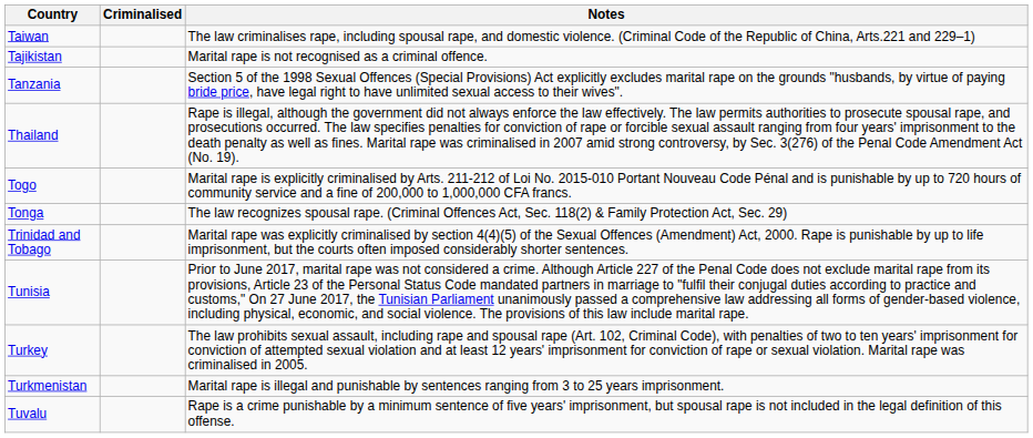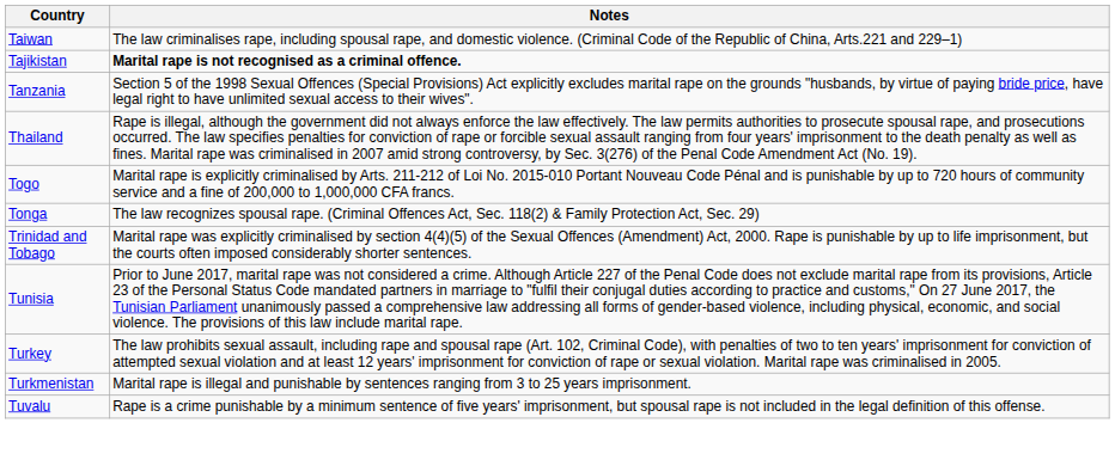 <table class="sortable wikitable">
 <tr>
 <th>Country</th>
-<th>Criminalised</th>
 <th ! class="unsortable">Notes</th>
 </tr>
 <tr>
 <td><a href='#'>Taiwan</a></td>
-<td></td>
 <td>The law criminalises rape, including spousal rape, and domestic violence. (Criminal Code of the Republic of China, Arts.221 and 229–1)</td>
 </tr>
 <tr>
 <td><a href='#'>Tajikistan</a></td>
-<td></td>
-<td>Marital rape is not recognised as a criminal offence.</td>
+<td><strong>Marital rape is not recognised as a criminal offence.</strong></td>
 </tr>
 <tr>
 <td><a href='#'>Tanzania</a></td>
-<td></td>
 <td>Section 5 of the 1998 Sexual Offences (Special Provisions) Act explicitly excludes marital rape on the grounds "husbands, by virtue of paying <a href='#'>bride price</a>, have legal right to have unlimited sexual access to their wives".</td>
 </tr>
 <tr>
 <td><a href='#'>Thailand</a></td>
-<td></td>
 <td>Rape is illegal, although the government did not always enforce the law effectively. The law permits authorities to prosecute spousal rape, and prosecutions occurred. The law specifies penalties for conviction of rape or forcible sexual assault ranging from four years' imprisonment to the death penalty as well as fines. Marital rape was criminalised in 2007 amid strong controversy, by Sec. 3(276) of the Penal Code Amendment Act (No. 19).</td>
 </tr>
 <tr>
 <td><a href='#'>Togo</a></td>
-<td></td>
 <td>Marital rape is explicitly criminalised by Arts. 211-212 of Loi No. 2015-010 Portant Nouveau Code Pénal and is punishable by up to 720 hours of community service and a fine of 200,000 to 1,000,000 CFA francs.</td>
 </tr>
 <tr>
 <td><a href='#'>Tonga</a></td>
-<td></td>
 <td>The law recognizes spousal rape. (Criminal Offences Act, Sec. 118(2) & Family Protection Act, Sec. 29)</td>
 </tr>
 <tr>
 <td><a href='#'>Trinidad and Tobago</a></td>
-<td></td>
 <td>Marital rape was explicitly criminalised by section 4(4)(5) of the Sexual Offences (Amendment) Act, 2000. Rape is punishable by up to life imprisonment, but the courts often imposed considerably shorter sentences.</td>
 </tr>
 <tr>
 <td><a href='#'>Tunisia</a></td>
-<td></td>
 <td>Prior to June 2017, marital rape was not considered a crime. Although Article 227 of the Penal Code does not exclude marital rape from its provisions, Article 23 of the Personal Status Code mandated partners in marriage to "fulfil their conjugal duties according to practice and customs," On 27 June 2017, the <a href='#'>Tunisian Parliament</a> unanimously passed a comprehensive law addressing all forms of gender-based violence, including physical, economic, and social violence. The provisions of this law include marital rape.</td>
 </tr>
 <tr>
 <td><a href='#'>Turkey</a></td>
-<td></td>
 <td>The law prohibits sexual assault, including rape and spousal rape (Art. 102, Criminal Code), with penalties of two to ten years' imprisonment for conviction of attempted sexual violation and at least 12 years' imprisonment for conviction of rape or sexual violation. Marital rape was criminalised in 2005.</td>
 </tr>
 <tr>
 <td><a href='#'>Turkmenistan</a></td>
-<td></td>
 <td>Marital rape is illegal and punishable by sentences ranging from 3 to 25 years imprisonment.</td>
 </tr>
 <tr>
 <td><a href='#'>Tuvalu</a></td>
-<td></td>
 <td>Rape is a crime punishable by a minimum sentence of five years' imprisonment, but spousal rape is not included in the legal definition of this offense.</td>
 </tr>
 </table>
